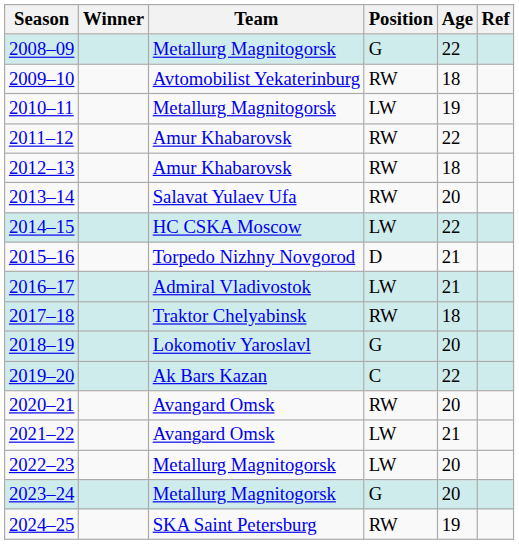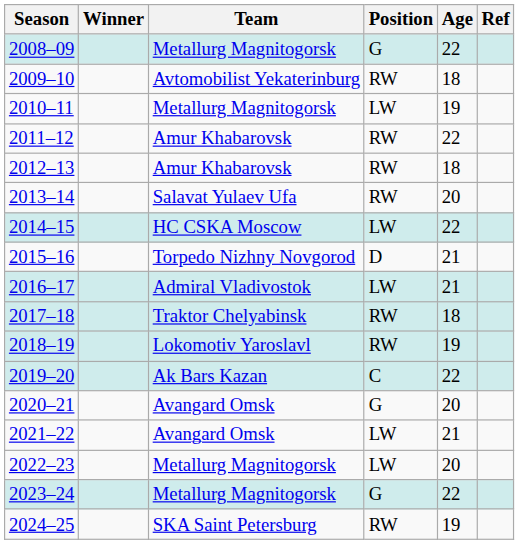 <table class="wikitable sortable">
 <tr>
 <th>Season</th>
 <th>Winner</th>
 <th>Team</th>
 <th>Position</th>
 <th>Age</th>
 <th>Ref</th>
 </tr>
 <tr bgcolor="CFECEC">
 <td><a href='#'>2008–09</a></td>
 <td></td>
 <td><a href='#'>Metallurg Magnitogorsk</a></td>
 <td>G</td>
 <td>22</td>
 <td></td>
 </tr>
 <tr>
 <td><a href='#'>2009–10</a></td>
 <td></td>
 <td><a href='#'>Avtomobilist Yekaterinburg</a></td>
 <td>RW</td>
 <td>18</td>
 <td></td>
 </tr>
 <tr>
 <td><a href='#'>2010–11</a></td>
 <td></td>
 <td><a href='#'>Metallurg Magnitogorsk</a></td>
 <td>LW</td>
 <td>19</td>
 <td></td>
 </tr>
 <tr>
 <td><a href='#'>2011–12</a></td>
 <td></td>
 <td><a href='#'>Amur Khabarovsk</a></td>
 <td>RW</td>
 <td>22</td>
 <td></td>
 </tr>
 <tr>
 <td><a href='#'>2012–13</a></td>
 <td></td>
 <td><a href='#'>Amur Khabarovsk</a></td>
 <td>RW</td>
 <td>18</td>
 <td></td>
 </tr>
 <tr>
 <td><a href='#'>2013–14</a></td>
 <td></td>
 <td><a href='#'>Salavat Yulaev Ufa</a></td>
 <td>RW</td>
 <td>20</td>
 <td></td>
 </tr>
 <tr bgcolor="CFECEC">
 <td><a href='#'>2014–15</a></td>
 <td></td>
 <td><a href='#'>HC CSKA Moscow</a></td>
 <td>LW</td>
 <td>22</td>
 <td></td>
 </tr>
 <tr>
 <td><a href='#'>2015–16</a></td>
 <td></td>
 <td><a href='#'>Torpedo Nizhny Novgorod</a></td>
 <td>D</td>
 <td>21</td>
 <td></td>
 </tr>
 <tr bgcolor="CFECEC">
 <td><a href='#'>2016–17</a></td>
 <td></td>
 <td><a href='#'>Admiral Vladivostok</a></td>
 <td>LW</td>
 <td>21</td>
 <td></td>
 </tr>
 <tr bgcolor="CFECEC">
 <td><a href='#'>2017–18</a></td>
 <td></td>
 <td><a href='#'>Traktor Chelyabinsk</a></td>
 <td>RW</td>
 <td>18</td>
 <td></td>
 </tr>
 <tr bgcolor="CFECEC">
 <td><a href='#'>2018–19</a></td>
 <td></td>
 <td><a href='#'>Lokomotiv Yaroslavl</a></td>
-<td>G</td>
-<td>20</td>
+<td>RW</td>
+<td>19</td>
 <td></td>
 </tr>
 <tr bgcolor="CFECEC">
 <td><a href='#'>2019–20</a></td>
 <td></td>
 <td><a href='#'>Ak Bars Kazan</a></td>
 <td>C</td>
 <td>22</td>
 <td></td>
 </tr>
 <tr>
 <td><a href='#'>2020–21</a></td>
 <td></td>
 <td><a href='#'>Avangard Omsk</a></td>
-<td>RW</td>
+<td>G</td>
 <td>20</td>
 <td></td>
 </tr>
 <tr>
 <td><a href='#'>2021–22</a></td>
 <td></td>
 <td><a href='#'>Avangard Omsk</a></td>
 <td>LW</td>
 <td>21</td>
 <td></td>
 </tr>
 <tr>
 <td><a href='#'>2022–23</a></td>
 <td></td>
 <td><a href='#'>Metallurg Magnitogorsk</a></td>
 <td>LW</td>
 <td>20</td>
 <td></td>
 </tr>
 <tr bgcolor="CFECEC">
 <td><a href='#'>2023–24</a></td>
 <td></td>
 <td><a href='#'>Metallurg Magnitogorsk</a></td>
 <td>G</td>
-<td>20</td>
+<td>22</td>
 <td></td>
 </tr>
 <tr>
 <td><a href='#'>2024–25</a></td>
 <td></td>
 <td><a href='#'>SKA Saint Petersburg</a></td>
 <td>RW</td>
 <td>19</td>
 <td></td>
 </tr>
 </table>
